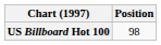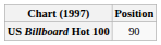 <table class="wikitable plainrowheaders" style="text-align:center">
 <tr>
 <th>Chart (1997)</th>
 <th>Position</th>
 </tr>
 <tr>
 <th scope="row">US <em>Billboard</em> Hot 100</th>
-<td>98</td>
+<td>90</td>
 </tr>
 </table>
